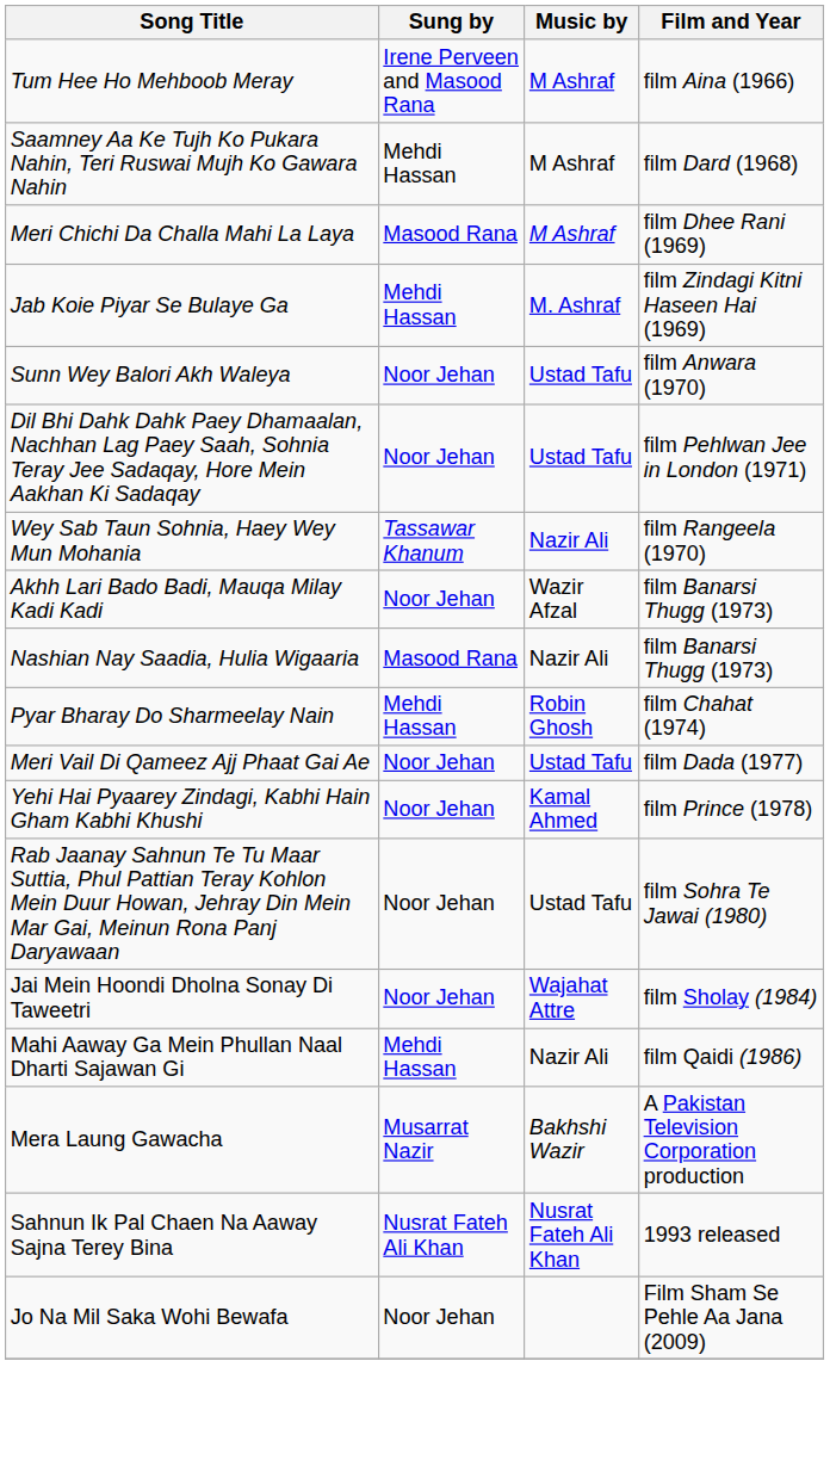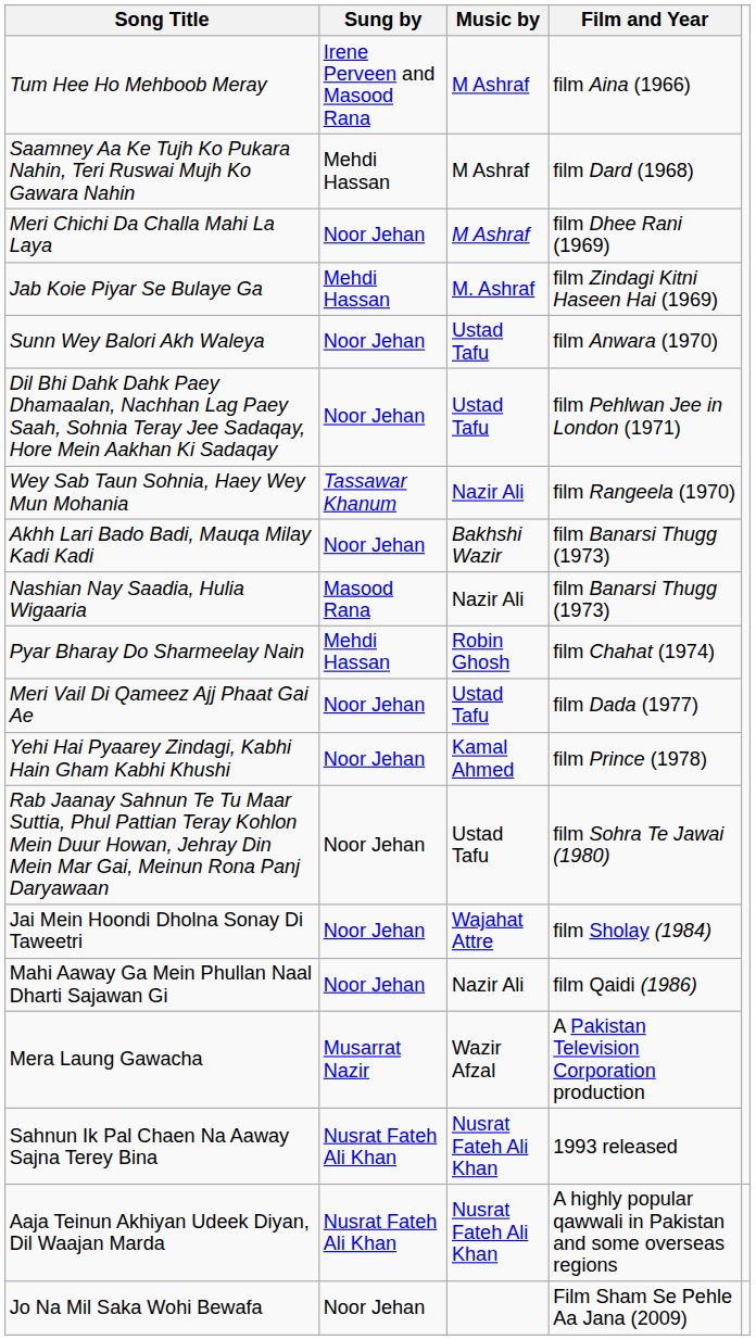 <table class="wikitable">
 <tr>
 <th>Song Title</th>
 <th>Sung by</th>
 <th>Music by</th>
 <th>Film and Year</th>
 </tr>
 <tr>
 <td><em>Tum Hee Ho Mehboob Meray</em></td>
 <td><a href='#'>Irene Perveen</a> and <a href='#'>Masood Rana</a></td>
 <td><a href='#'>M Ashraf</a></td>
 <td>film <em>Aina</em> (1966)</td>
 </tr>
 <tr>
 <td><em>Saamney Aa Ke Tujh Ko Pukara Nahin, Teri Ruswai Mujh Ko Gawara Nahin</em></td>
 <td>Mehdi Hassan</td>
 <td>M Ashraf</td>
 <td>film <em>Dard</em> (1968)</td>
 </tr>
 <tr>
 <td><em>Meri Chichi Da Challa Mahi La Laya</em></td>
-<td><a href='#'>Masood Rana</a></td>
+<td><a href='#'>Noor Jehan</a></td>
 <td><em><a href='#'>M Ashraf</a></em></td>
 <td>film <em>Dhee Rani</em> (1969)</td>
 </tr>
 <tr>
 <td><em>Jab Koie Piyar Se Bulaye Ga</em></td>
 <td><a href='#'>Mehdi Hassan</a></td>
 <td><a href='#'>M. Ashraf</a></td>
 <td>film <em>Zindagi Kitni Haseen Hai</em> (1969)</td>
 </tr>
 <tr>
 <td><em>Sunn Wey Balori Akh Waleya</em></td>
 <td><a href='#'>Noor Jehan</a></td>
 <td><a href='#'>Ustad Tafu</a></td>
 <td>film <em>Anwara</em> (1970)</td>
 </tr>
 <tr>
 <td><em>Dil Bhi Dahk Dahk Paey Dhamaalan, Nachhan Lag Paey Saah, Sohnia Teray Jee Sadaqay, Hore Mein Aakhan Ki Sadaqay</em></td>
 <td><a href='#'>Noor Jehan</a></td>
 <td><a href='#'>Ustad Tafu</a></td>
 <td>film <em>Pehlwan Jee in London</em> (1971)</td>
 </tr>
 <tr>
 <td><em>Wey Sab Taun Sohnia, Haey Wey Mun Mohania</em></td>
 <td><em><a href='#'>Tassawar Khanum</a></em></td>
 <td><a href='#'>Nazir Ali</a></td>
 <td>film <em>Rangeela</em> (1970)</td>
 </tr>
 <tr>
 <td><em>Akhh Lari Bado Badi, Mauqa Milay Kadi Kadi</em></td>
 <td><a href='#'>Noor Jehan</a></td>
-<td></em>Wazir Afzal<em></td>
+<td><em>Bakhshi Wazir</em></td>
 <td>film <em>Banarsi Thugg</em> (1973)</td>
 </tr>
 <tr>
 <td><em>Nashian Nay Saadia, Hulia Wigaaria</em></td>
 <td><a href='#'>Masood Rana</a></td>
 <td></em>Nazir Ali<em></td>
 <td>film <em>Banarsi Thugg</em> (1973)</td>
 </tr>
 <tr>
 <td><em>Pyar Bharay Do Sharmeelay Nain</em></td>
 <td><a href='#'>Mehdi Hassan</a></td>
 <td><a href='#'>Robin Ghosh</a></td>
 <td>film <em>Chahat</em> (1974)</td>
 </tr>
 <tr>
 <td><em>Meri Vail Di Qameez Ajj Phaat Gai Ae</em></td>
 <td><a href='#'>Noor Jehan</a></td>
 <td><a href='#'>Ustad Tafu</a></td>
 <td>film <em>Dada</em> (1977)</td>
 </tr>
 <tr>
 <td><em>Yehi Hai Pyaarey Zindagi, Kabhi Hain Gham Kabhi Khushi</em></td>
 <td><a href='#'>Noor Jehan</a></td>
 <td><a href='#'>Kamal Ahmed</a></td>
 <td>film <em>Prince</em> (1978)</td>
 </tr>
 <tr>
 <td><em>Rab Jaanay Sahnun Te Tu Maar Suttia, Phul Pattian Teray Kohlon Mein Duur Howan, Jehray Din Mein Mar Gai, Meinun Rona Panj Daryawaan</em></td>
 <td>Noor Jehan</td>
 <td>Ustad Tafu</td>
 <td>film <em>Sohra Te Jawai (1980)</td>
 </tr>
 <tr>
 <td></em>Jai Mein Hoondi Dholna Sonay Di Taweetri<em></td>
 <td><a href='#'>Noor Jehan</a></td>
 <td><a href='#'>Wajahat Attre</a></td>
 <td>film </em><a href='#'>Sholay</a><em> (1984)</td>
 </tr>
 <tr>
 <td></em>Mahi Aaway Ga Mein Phullan Naal Dharti Sajawan Gi<em></td>
-<td><a href='#'>Mehdi Hassan</a></td>
+<td><a href='#'>Noor Jehan</a></td>
 <td></em>Nazir Ali<em></td>
 <td>film </em>Qaidi<em> (1986)</td>
 </tr>
 <tr>
 <td></em>Mera Laung Gawacha<em></td>
 <td><a href='#'>Musarrat Nazir</a></td>
-<td><em>Bakhshi Wazir</em></td>
+<td></em>Wazir Afzal<em></td>
 <td>A <a href='#'>Pakistan Television Corporation</a> production</td>
 </tr>
 <tr>
 <td></em>Sahnun Ik Pal Chaen Na Aaway Sajna Terey Bina<em></td>
 <td><a href='#'>Nusrat Fateh Ali Khan</a></td>
 <td><a href='#'>Nusrat Fateh Ali Khan</a></td>
 <td>1993 released</td>
+</tr>
+<tr>
+<td></em>Aaja Teinun Akhiyan Udeek Diyan, Dil Waajan Marda<em></td>
+<td><a href='#'>Nusrat Fateh Ali Khan</a></td>
+<td><a href='#'>Nusrat Fateh Ali Khan</a></td>
+<td>A highly popular qawwali in Pakistan and some overseas regions</td>
+<td></td>
 </tr>
 <tr>
 <td></em>Jo Na Mil Saka Wohi Bewafa<em></td>
 <td>Noor Jehan</td>
 <td></td>
 <td>Film Sham Se Pehle Aa Jana (2009)</td>
 </tr>
 <tr>
 </tr>
 </table>
